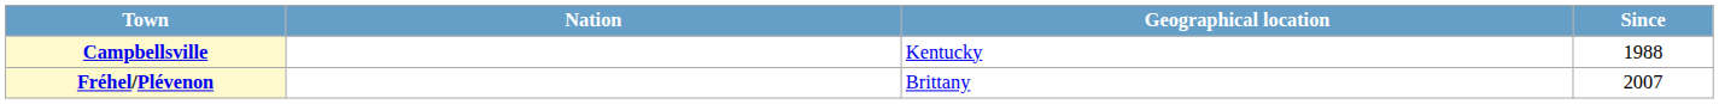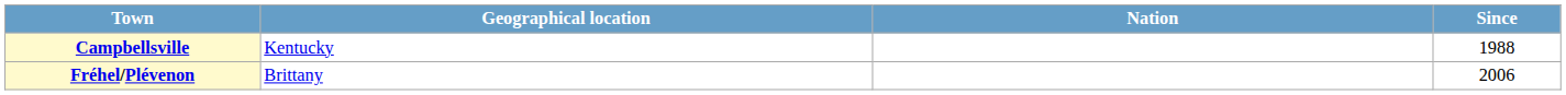 <table class="wikitable"  style="text-align:center; background:white; width:70%;">
 <tr style="color:white;">
 <th ! style="background:#659ec7; width:10%;">Town</th>
+<th ! style="background:#659ec7; width:24%;">Geographical location</th>
 <th ! style="background:#659ec7; width:22%;">Nation</th>
-<th ! style="background:#659ec7; width:24%;">Geographical location</th>
 <th ! style="background:#659ec7; width: 5%;">Since</th>
 </tr>
 <tr>
 <td ! ! style="background:lemonchiffon;"><strong><a href='#'>Campbellsville</a></strong></td>
+<td ! ! align=left><a href='#'>Kentucky</a></td>
 <td ! ! align=left></td>
-<td ! ! align=left><a href='#'>Kentucky</a></td>
 <td ! !>1988</td>
 </tr>
 <tr>
 <td ! ! style="background:lemonchiffon;"><strong><a href='#'>Fréhel</a>/<a href='#'>Plévenon</a></strong></td>
+<td ! ! align=left><a href='#'>Brittany</a></td>
 <td ! ! align=left></td>
-<td ! ! align=left><a href='#'>Brittany</a></td>
-<td ! !>2007</td>
+<td ! !>2006</td>
 </tr>
 </table>
